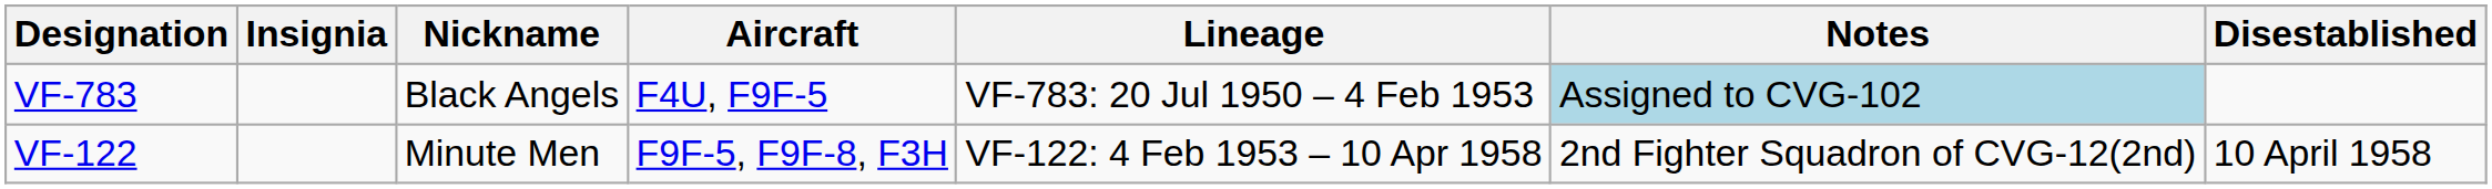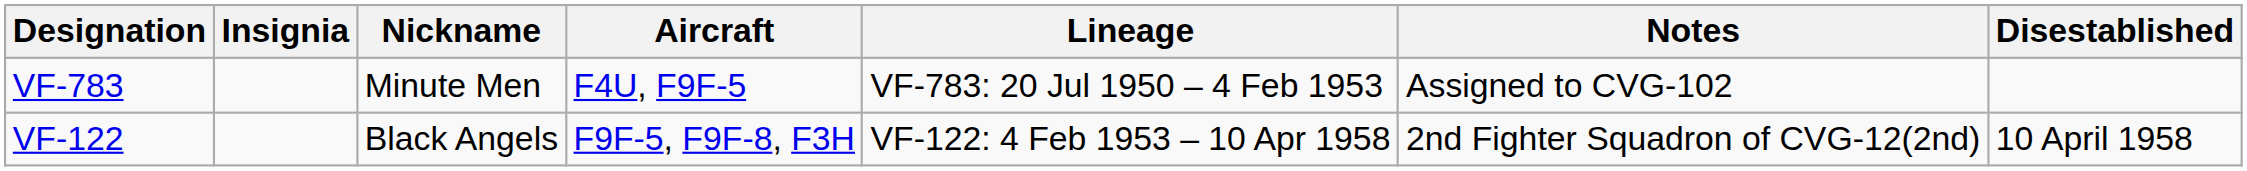 <table class="wikitable">
 <tr>
 <th>Designation</th>
 <th>Insignia</th>
 <th>Nickname</th>
 <th>Aircraft</th>
 <th>Lineage</th>
 <th>Notes</th>
 <th>Disestablished</th>
 </tr>
 <tr>
 <td><a href='#'>VF-783</a></td>
 <td></td>
-<td>Black Angels</td>
+<td>Minute Men</td>
 <td><a href='#'>F4U</a>, <a href='#'>F9F-5</a></td>
 <td>VF-783: 20 Jul 1950 – 4 Feb 1953</td>
-<td style="background: lightblue;">Assigned to CVG-102</td>
+<td>Assigned to CVG-102</td>
 </tr>
 <tr>
 <td><a href='#'>VF-122</a></td>
 <td></td>
-<td>Minute Men</td>
+<td>Black Angels</td>
 <td><a href='#'>F9F-5</a>, <a href='#'>F9F-8</a>, <a href='#'>F3H</a></td>
 <td style="white-space: nowrap;">VF-122: 4 Feb 1953 – 10 Apr 1958</td>
 <td>2nd Fighter Squadron of CVG-12(2nd)</td>
 <td>10 April 1958</td>
 </tr>
 </table>
